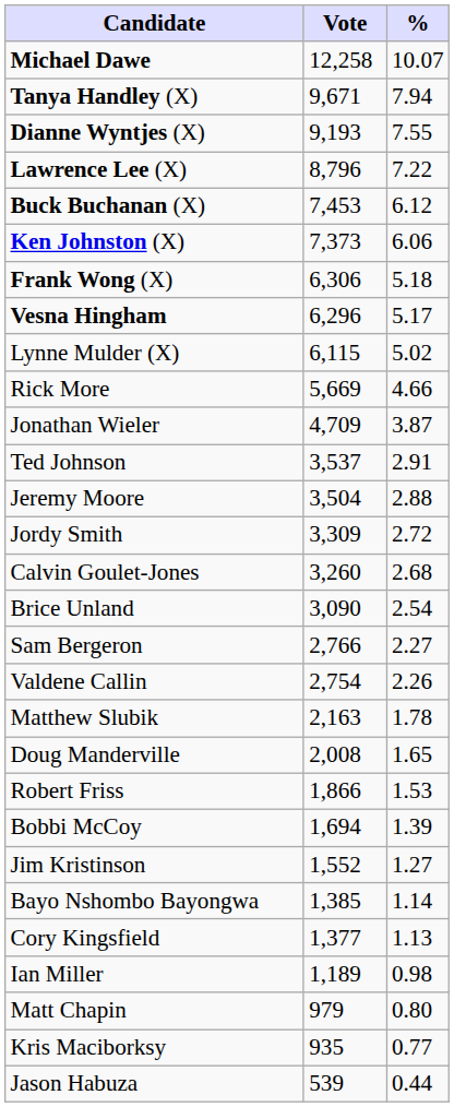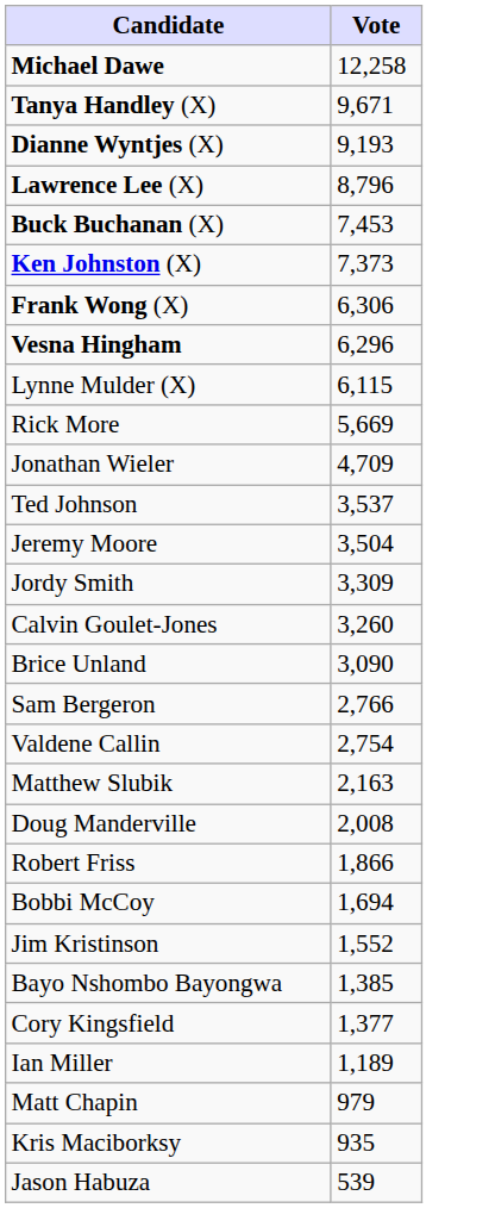 <table class="wikitable">
 <tr>
 <th style="background:#ddf; width:200px;">Candidate</th>
 <th style="background:#ddf; width:50px;">Vote</th>
-<th style="background:#ddf; width:30px;">%</th>
 </tr>
 <tr>
 <td><strong>Michael Dawe</strong></td>
 <td>12,258</td>
-<td>10.07</td>
 </tr>
 <tr>
 <td><strong>Tanya Handley</strong> (X)</td>
 <td>9,671</td>
-<td>7.94</td>
 </tr>
 <tr>
 <td><strong>Dianne Wyntjes</strong> (X)</td>
 <td>9,193</td>
-<td>7.55</td>
 </tr>
 <tr>
 <td><strong>Lawrence Lee</strong> (X)</td>
 <td>8,796</td>
-<td>7.22</td>
 </tr>
 <tr>
 <td><strong>Buck Buchanan</strong> (X)</td>
 <td>7,453</td>
-<td>6.12</td>
 </tr>
 <tr>
 <td><strong><a href='#'>Ken Johnston</a></strong> (X)</td>
 <td>7,373</td>
-<td>6.06</td>
 </tr>
 <tr>
 <td><strong>Frank Wong</strong> (X)</td>
 <td>6,306</td>
-<td>5.18</td>
 </tr>
 <tr>
 <td><strong>Vesna Hingham</strong></td>
 <td>6,296</td>
-<td>5.17</td>
 </tr>
 <tr>
 <td>Lynne Mulder (X)</td>
 <td>6,115</td>
-<td>5.02</td>
 </tr>
 <tr>
 <td>Rick More</td>
 <td>5,669</td>
-<td>4.66</td>
 </tr>
 <tr>
 <td>Jonathan Wieler</td>
 <td>4,709</td>
-<td>3.87</td>
 </tr>
 <tr>
 <td>Ted Johnson</td>
 <td>3,537</td>
-<td>2.91</td>
 </tr>
 <tr>
 <td>Jeremy Moore</td>
 <td>3,504</td>
-<td>2.88</td>
 </tr>
 <tr>
 <td>Jordy Smith</td>
 <td>3,309</td>
-<td>2.72</td>
 </tr>
 <tr>
 <td>Calvin Goulet-Jones</td>
 <td>3,260</td>
-<td>2.68</td>
 </tr>
 <tr>
 <td>Brice Unland</td>
 <td>3,090</td>
-<td>2.54</td>
 </tr>
 <tr>
 <td>Sam Bergeron</td>
 <td>2,766</td>
-<td>2.27</td>
 </tr>
 <tr>
 <td>Valdene Callin</td>
 <td>2,754</td>
-<td>2.26</td>
 </tr>
 <tr>
 <td>Matthew Slubik</td>
 <td>2,163</td>
-<td>1.78</td>
 </tr>
 <tr>
 <td>Doug Manderville</td>
 <td>2,008</td>
-<td>1.65</td>
 </tr>
 <tr>
 <td>Robert Friss</td>
 <td>1,866</td>
-<td>1.53</td>
 </tr>
 <tr>
 <td>Bobbi McCoy</td>
 <td>1,694</td>
-<td>1.39</td>
 </tr>
 <tr>
 <td>Jim Kristinson</td>
 <td>1,552</td>
-<td>1.27</td>
 </tr>
 <tr>
 <td>Bayo Nshombo Bayongwa</td>
 <td>1,385</td>
-<td>1.14</td>
 </tr>
 <tr>
 <td>Cory Kingsfield</td>
 <td>1,377</td>
-<td>1.13</td>
 </tr>
 <tr>
 <td>Ian Miller</td>
 <td>1,189</td>
-<td>0.98</td>
 </tr>
 <tr>
 <td>Matt Chapin</td>
 <td>979</td>
-<td>0.80</td>
 </tr>
 <tr>
 <td>Kris Maciborksy</td>
 <td>935</td>
-<td>0.77</td>
 </tr>
 <tr>
 <td>Jason Habuza</td>
 <td>539</td>
-<td>0.44</td>
 </tr>
 </table>
